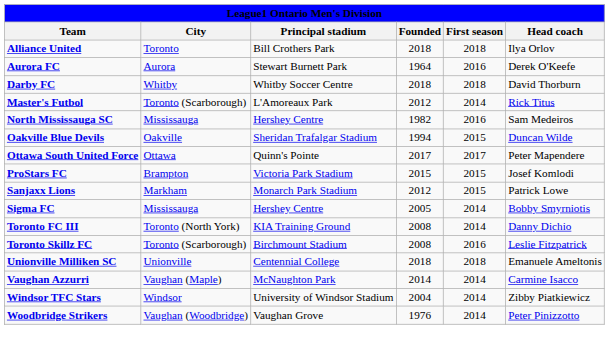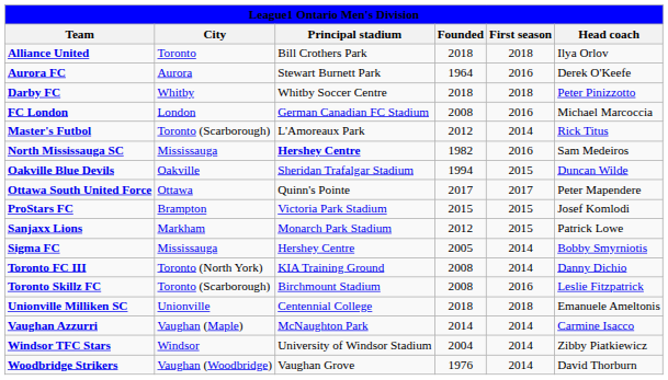 <table class="wikitable" style="text-align:left">
 <tr>
 <th style="background:blue" colspan="6"><span><strong>League1 Ontario Men's Division</strong></span></th>
 </tr>
 <tr>
 <th>Team</th>
 <th>City</th>
 <th>Principal stadium</th>
 <th>Founded</th>
 <th>First season</th>
 <th>Head coach</th>
 </tr>
 <tr>
 <td><strong><a href='#'>Alliance United</a></strong></td>
 <td><a href='#'>Toronto</a></td>
 <td>Bill Crothers Park</td>
 <td align=center>2018</td>
 <td align=center>2018</td>
 <td> Ilya Orlov</td>
 </tr>
 <tr>
 <td><strong><a href='#'>Aurora FC</a></strong></td>
 <td><a href='#'>Aurora</a></td>
 <td>Stewart Burnett Park</td>
 <td align=center>1964</td>
 <td align=center>2016</td>
 <td> Derek O'Keefe</td>
 </tr>
 <tr>
 <td><strong><a href='#'>Darby FC</a></strong></td>
 <td><a href='#'>Whitby</a></td>
 <td>Whitby Soccer Centre</td>
 <td align=center>2018</td>
 <td align=center>2018</td>
-<td> David Thorburn</td>
+<td> <a href='#'>Peter Pinizzotto</a></td>
+</tr>
+<tr>
+<td><strong><a href='#'>FC London</a></strong></td>
+<td><a href='#'>London</a></td>
+<td><a href='#'>German Canadian FC Stadium</a></td>
+<td align=center>2008</td>
+<td align=center>2016</td>
+<td> Michael Marcoccia</td>
 </tr>
 <tr>
 <td><strong><a href='#'>Master's Futbol</a></strong></td>
 <td><a href='#'>Toronto</a> (Scarborough)</td>
 <td>L'Amoreaux Park</td>
 <td align=center>2012</td>
 <td align=center>2014</td>
 <td> <a href='#'>Rick Titus</a></td>
 </tr>
 <tr>
 <td><strong><a href='#'>North Mississauga SC</a></strong></td>
 <td><a href='#'>Mississauga</a></td>
-<td><a href='#'>Hershey Centre</a></td>
+<td><strong><a href='#'>Hershey Centre</a></strong></td>
 <td align=center>1982</td>
 <td align=center>2016</td>
 <td> Sam Medeiros</td>
 </tr>
 <tr>
 <td><strong><a href='#'>Oakville Blue Devils</a></strong></td>
 <td><a href='#'>Oakville</a></td>
 <td><a href='#'>Sheridan Trafalgar Stadium</a></td>
 <td align=center>1994</td>
 <td align=center>2015</td>
 <td> <a href='#'>Duncan Wilde</a></td>
 </tr>
 <tr>
 <td><strong><a href='#'>Ottawa South United Force</a></strong></td>
 <td><a href='#'>Ottawa</a></td>
 <td>Quinn's Pointe</td>
 <td align=center>2017</td>
 <td align=center>2017</td>
 <td> Peter Mapendere</td>
 </tr>
 <tr>
 <td><strong><a href='#'>ProStars FC</a></strong></td>
 <td><a href='#'>Brampton</a></td>
 <td><a href='#'>Victoria Park Stadium</a></td>
 <td align=center>2015</td>
 <td align=center>2015</td>
 <td> Josef Komlodi</td>
 </tr>
 <tr>
 <td><strong><a href='#'>Sanjaxx Lions</a></strong></td>
 <td><a href='#'>Markham</a></td>
 <td><a href='#'>Monarch Park Stadium</a></td>
 <td align=center>2012</td>
 <td align=center>2015</td>
 <td> Patrick Lowe</td>
 </tr>
 <tr>
 <td><strong><a href='#'>Sigma FC</a></strong></td>
 <td><a href='#'>Mississauga</a></td>
 <td><a href='#'>Hershey Centre</a></td>
 <td align=center>2005</td>
 <td align=center>2014</td>
 <td> <a href='#'>Bobby Smyrniotis</a></td>
 </tr>
 <tr>
 <td><strong><a href='#'>Toronto FC III</a></strong></td>
 <td><a href='#'>Toronto</a> (North York)</td>
 <td><a href='#'>KIA Training Ground</a></td>
 <td align=center>2008</td>
 <td align=center>2014</td>
 <td> <a href='#'>Danny Dichio</a></td>
 </tr>
 <tr>
 <td><strong><a href='#'>Toronto Skillz FC</a></strong></td>
 <td><a href='#'>Toronto</a> (Scarborough)</td>
 <td><a href='#'>Birchmount Stadium</a></td>
 <td align=center>2008</td>
 <td align=center>2016</td>
 <td> <a href='#'>Leslie Fitzpatrick</a></td>
 </tr>
 <tr>
 <td><strong><a href='#'>Unionville Milliken SC</a></strong></td>
 <td><a href='#'>Unionville</a></td>
 <td><a href='#'>Centennial College</a></td>
 <td align=center>2018</td>
 <td align=center>2018</td>
 <td> Emanuele Ameltonis</td>
 </tr>
 <tr>
 <td><strong><a href='#'>Vaughan Azzurri</a></strong></td>
 <td><a href='#'>Vaughan</a> (<a href='#'>Maple</a>)</td>
 <td><a href='#'>McNaughton Park</a></td>
 <td align=center>2014</td>
 <td align=center>2014</td>
 <td> <a href='#'>Carmine Isacco</a></td>
 </tr>
 <tr>
 <td><strong><a href='#'>Windsor TFC Stars</a></strong></td>
 <td><a href='#'>Windsor</a></td>
 <td>University of Windsor Stadium</td>
 <td align=center>2004</td>
 <td align=center>2014</td>
 <td> Zibby Piatkiewicz</td>
 </tr>
 <tr>
 <td><strong><a href='#'>Woodbridge Strikers</a></strong></td>
 <td><a href='#'>Vaughan</a> (<a href='#'>Woodbridge</a>)</td>
 <td>Vaughan Grove</td>
 <td align=center>1976</td>
 <td align=center>2014</td>
-<td> <a href='#'>Peter Pinizzotto</a></td>
+<td> David Thorburn</td>
 </tr>
 </table>
